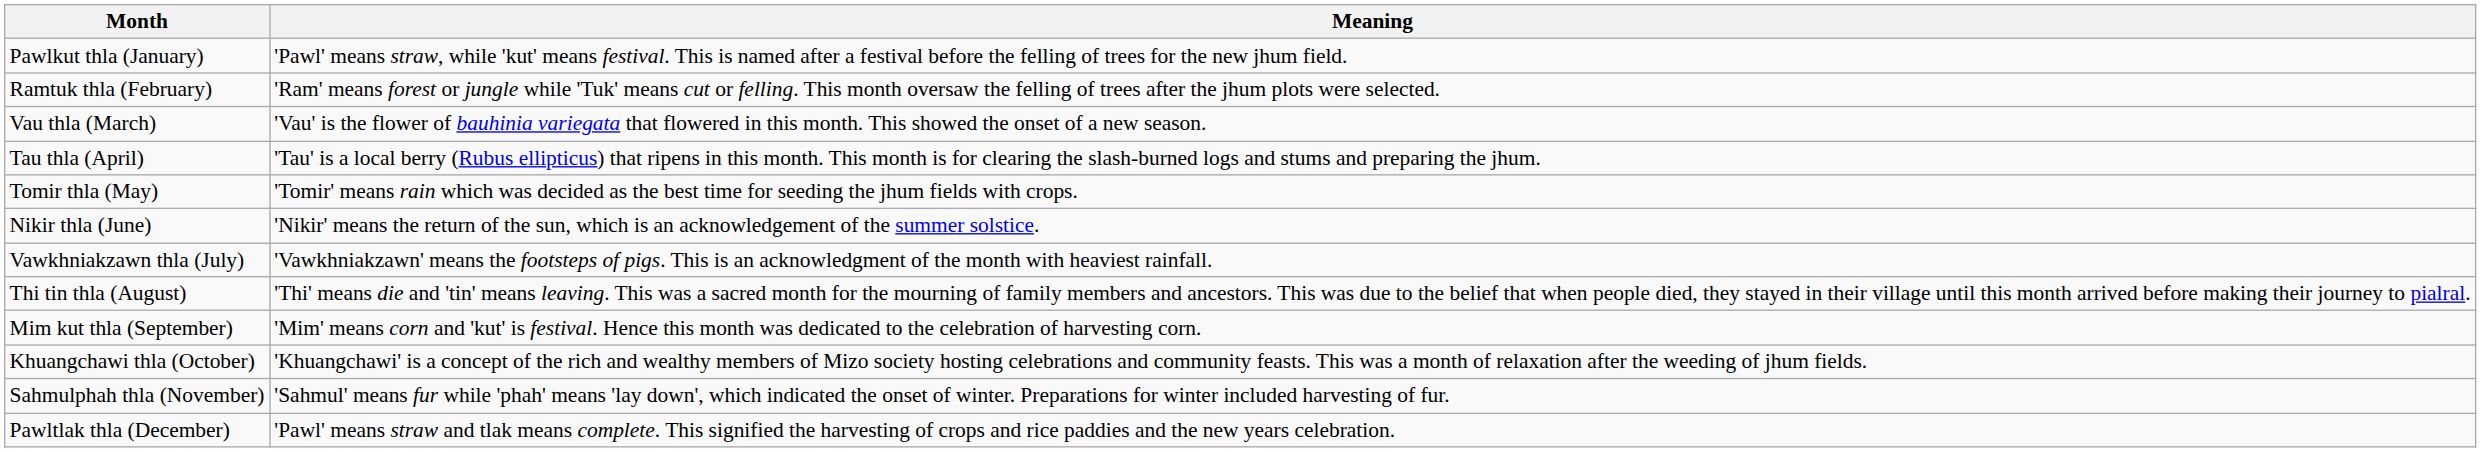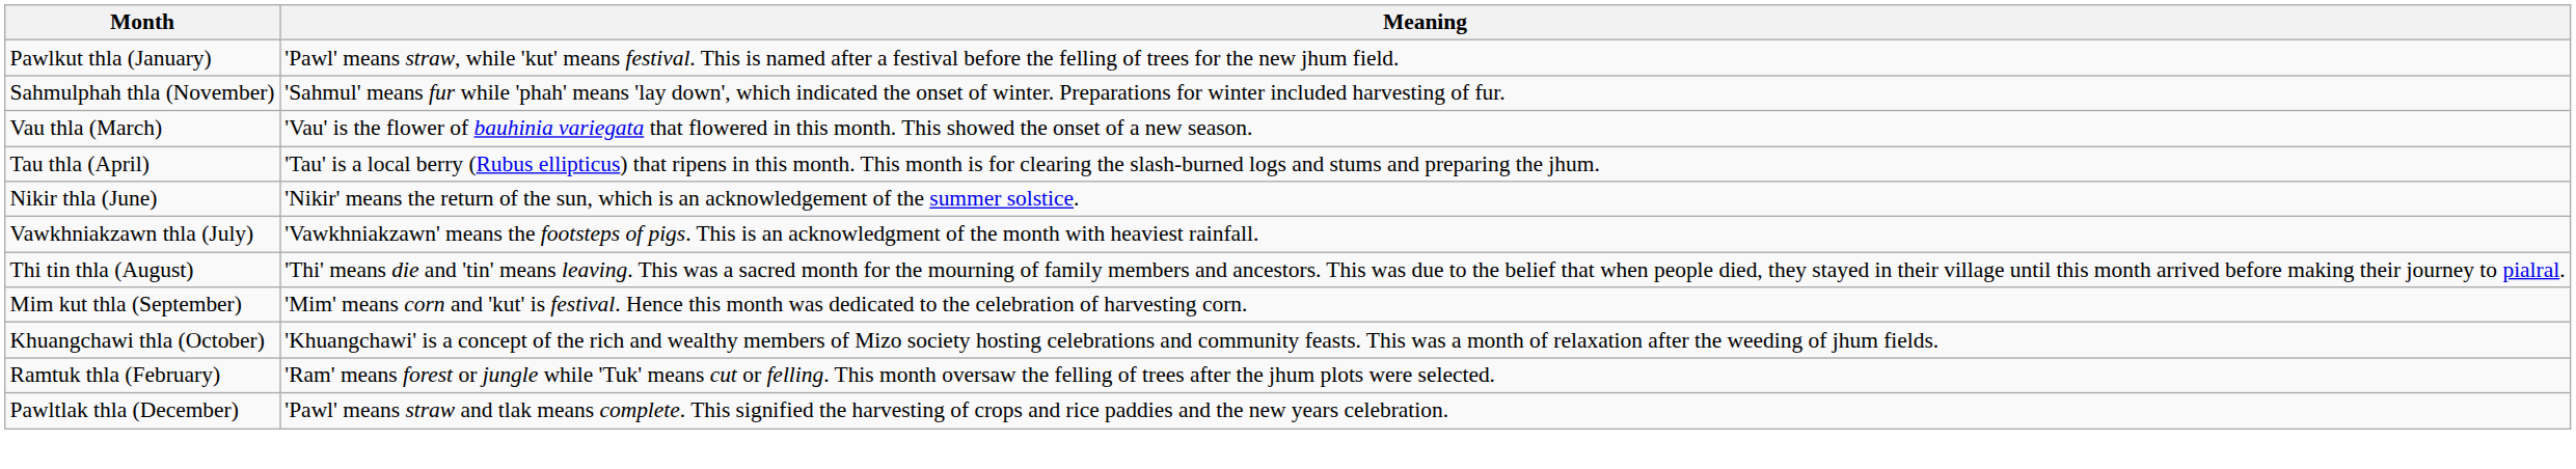 <table class="wikitable">
 <tr>
 <th>Month</th>
 <th>Meaning</th>
 </tr>
 <tr>
 <td>Pawlkut thla (January)</td>
 <td>'Pawl' means <em>straw</em>, while 'kut' means <em>festival</em>. This is named after a festival before the felling of trees for the new jhum field.</td>
 </tr>
 <tr>
-<td>Ramtuk thla (February)</td>
-<td>'Ram' means <em>forest</em> or <em>jungle</em> while 'Tuk' means <em>cut</em> or <em>felling</em>. This month oversaw the felling of trees after the jhum plots were selected.</td>
+<td>Sahmulphah thla (November)</td>
+<td>'Sahmul' means <em>fur</em> while 'phah' means 'lay down', which indicated the onset of winter. Preparations for winter included harvesting of fur.</td>
 </tr>
 <tr>
 <td>Vau thla (March)</td>
 <td>'Vau' is the flower of <em><a href='#'>bauhinia variegata</a></em> that flowered in this month. This showed the onset of a new season.</td>
 </tr>
 <tr>
 <td>Tau thla (April)</td>
 <td>'Tau' is a local berry (<a href='#'>Rubus ellipticus</a>) that ripens in this month. This month is for clearing the slash-burned logs and stums and preparing the jhum.</td>
-</tr>
-<tr>
-<td>Tomir thla (May)</td>
-<td>'Tomir' means <em>rain</em> which was decided as the best time for seeding the jhum fields with crops.</td>
 </tr>
 <tr>
 <td>Nikir thla (June)</td>
 <td>'Nikir' means the return of the sun, which is an acknowledgement of the <a href='#'>summer solstice</a>.</td>
 </tr>
 <tr>
 <td>Vawkhniakzawn thla (July)</td>
 <td>'Vawkhniakzawn' means the <em>footsteps of pigs</em>. This is an acknowledgment of the month with heaviest rainfall.</td>
 </tr>
 <tr>
 <td>Thi tin thla (August)</td>
 <td>'Thi' means <em>die</em> and 'tin' means <em>leaving</em>. This was a sacred month for the mourning of family members and ancestors. This was due to the belief that when people died, they stayed in their village until this month arrived before making their journey to <a href='#'>pialral</a>.</td>
 </tr>
 <tr>
 <td>Mim kut thla (September)</td>
 <td>'Mim' means <em>corn</em> and 'kut' is <em>festival</em>. Hence this month was dedicated to the celebration of harvesting corn.</td>
 </tr>
 <tr>
 <td>Khuangchawi thla (October)</td>
 <td>'Khuangchawi' is a concept of the rich and wealthy members of Mizo society hosting celebrations and community feasts. This was a month of relaxation after the weeding of jhum fields.</td>
 </tr>
 <tr>
-<td>Sahmulphah thla (November)</td>
-<td>'Sahmul' means <em>fur</em> while 'phah' means 'lay down', which indicated the onset of winter. Preparations for winter included harvesting of fur.</td>
+<td>Ramtuk thla (February)</td>
+<td>'Ram' means <em>forest</em> or <em>jungle</em> while 'Tuk' means <em>cut</em> or <em>felling</em>. This month oversaw the felling of trees after the jhum plots were selected.</td>
 </tr>
 <tr>
 <td>Pawltlak thla (December)</td>
 <td>'Pawl' means <em>straw</em> and tlak means <em>complete</em>. This signified the harvesting of crops and rice paddies and the new years celebration.</td>
 </tr>
 </table>
